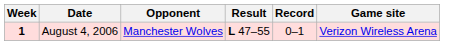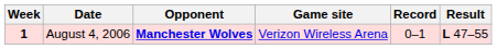 <table class="wikitable" align="center">
 <tr>
 <th>Week</th>
 <th>Date</th>
 <th>Opponent</th>
+<th>Game site</th>
+<th>Record</th>
 <th>Result</th>
-<th>Record</th>
-<th>Game site</th>
 </tr>
 <tr style="background:#ffdddd;">
 <td align="center"><strong>1</strong></td>
 <td>August 4, 2006</td>
-<td><a href='#'>Manchester Wolves</a></td>
+<td><strong><a href='#'>Manchester Wolves</a></strong></td>
+<td><a href='#'>Verizon Wireless Arena</a></td>
+<td align="center">0–1</td>
 <td><strong>L</strong> 47–55</td>
-<td align="center">0–1</td>
-<td><a href='#'>Verizon Wireless Arena</a></td>
 </tr>
 </table>
